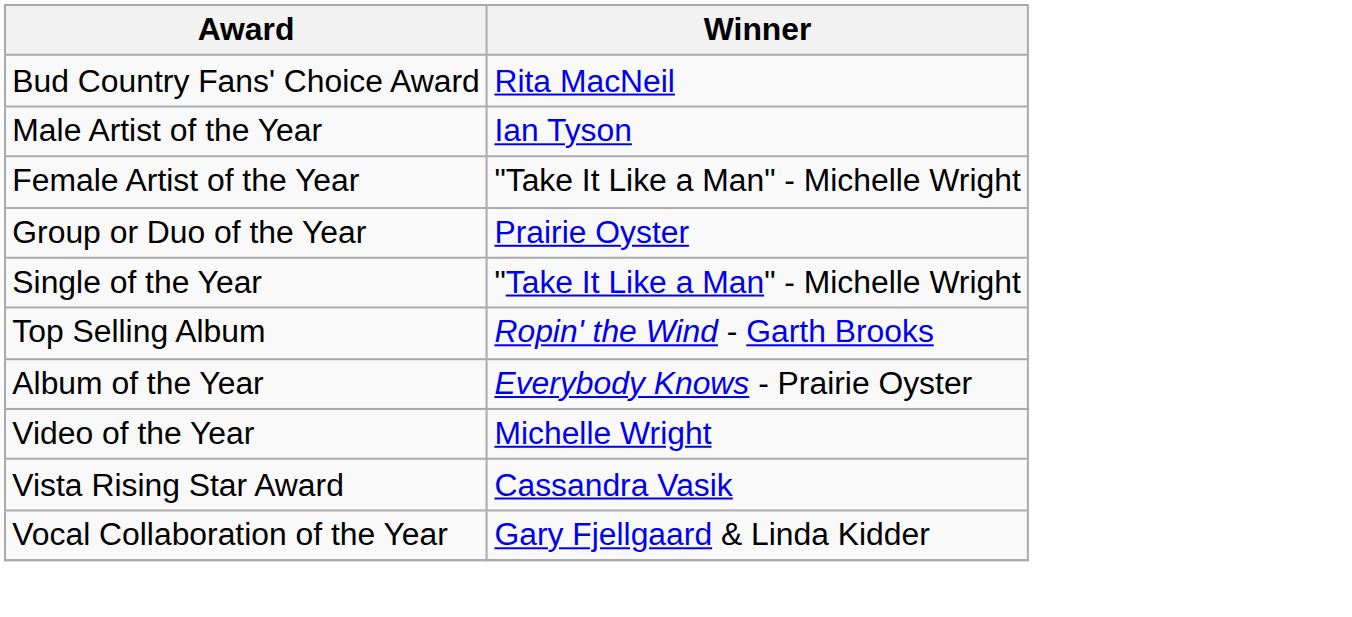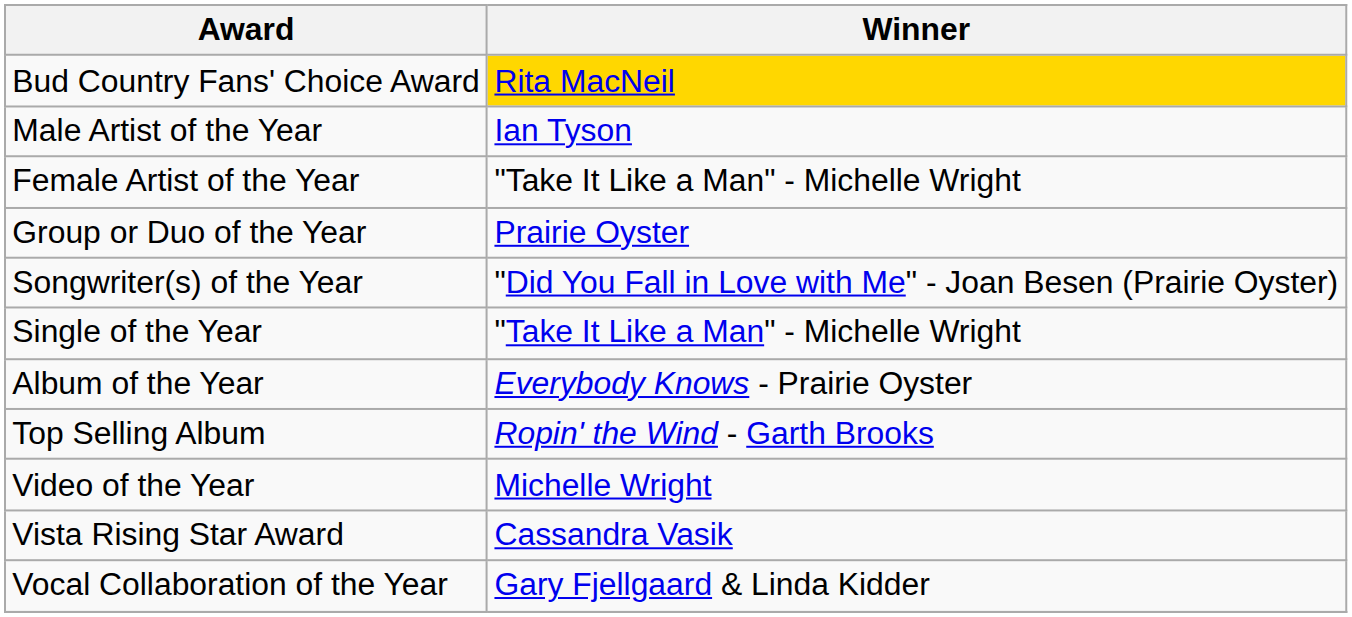 <table class="wikitable">
 <tr>
 <th>Award</th>
 <th>Winner</th>
 </tr>
 <tr>
 <td>Bud Country Fans' Choice Award</td>
-<td><a href='#'>Rita MacNeil</a></td>
+<td style="background: gold;"><a href='#'>Rita MacNeil</a></td>
 </tr>
 <tr>
 <td>Male Artist of the Year</td>
 <td><a href='#'>Ian Tyson</a></td>
 </tr>
 <tr>
 <td>Female Artist of the Year</td>
 <td>"Take It Like a Man" - Michelle Wright</td>
 </tr>
 <tr>
 <td>Group or Duo of the Year</td>
 <td><a href='#'>Prairie Oyster</a></td>
 </tr>
 <tr>
+<td>Songwriter(s) of the Year</td>
+<td>"<a href='#'>Did You Fall in Love with Me</a>" - Joan Besen (Prairie Oyster)</td>
+</tr>
+<tr>
 <td>Single of the Year</td>
 <td>"<a href='#'>Take It Like a Man</a>" - Michelle Wright</td>
 </tr>
 <tr>
+<td>Album of the Year</td>
+<td><em><a href='#'>Everybody Knows</a></em> - Prairie Oyster</td>
+</tr>
+<tr>
 <td>Top Selling Album</td>
 <td><em><a href='#'>Ropin' the Wind</a></em> - <a href='#'>Garth Brooks</a></td>
-</tr>
-<tr>
-<td>Album of the Year</td>
-<td><em><a href='#'>Everybody Knows</a></em> - Prairie Oyster</td>
 </tr>
 <tr>
 <td>Video of the Year</td>
 <td><a href='#'>Michelle Wright</a></td>
 </tr>
 <tr>
 <td>Vista Rising Star Award</td>
 <td><a href='#'>Cassandra Vasik</a></td>
 </tr>
 <tr>
 <td>Vocal Collaboration of the Year</td>
 <td><a href='#'>Gary Fjellgaard</a> & Linda Kidder</td>
 </tr>
 <tr>
 </tr>
 </table>
